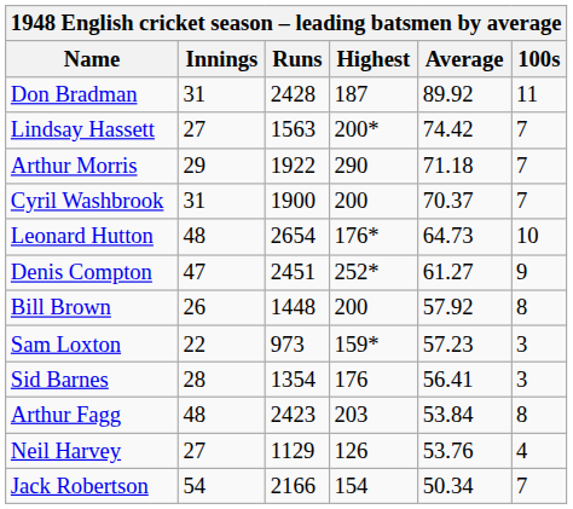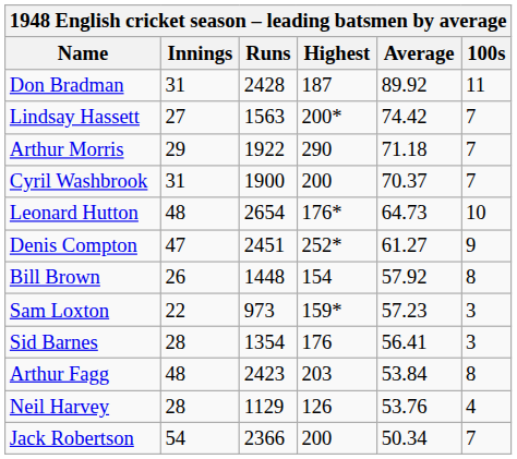 <table class="wikitable">
 <tr>
 <th bgcolor="#efefef" colspan="7">1948 English cricket season – leading batsmen by average</th>
 </tr>
 <tr bgcolor="#efefef">
 <th>Name</th>
 <th>Innings</th>
 <th>Runs</th>
 <th>Highest</th>
 <th>Average</th>
 <th>100s</th>
 </tr>
 <tr>
 <td><a href='#'>Don Bradman</a></td>
 <td>31</td>
 <td>2428</td>
 <td>187</td>
 <td>89.92</td>
 <td>11</td>
 </tr>
 <tr>
 <td><a href='#'>Lindsay Hassett</a></td>
 <td>27</td>
 <td>1563</td>
 <td>200*</td>
 <td>74.42</td>
 <td>7</td>
 </tr>
 <tr>
 <td><a href='#'>Arthur Morris</a></td>
 <td>29</td>
 <td>1922</td>
 <td>290</td>
 <td>71.18</td>
 <td>7</td>
 </tr>
 <tr>
 <td><a href='#'>Cyril Washbrook</a></td>
 <td>31</td>
 <td>1900</td>
 <td>200</td>
 <td>70.37</td>
 <td>7</td>
 </tr>
 <tr>
 <td><a href='#'>Leonard Hutton</a></td>
 <td>48</td>
 <td>2654</td>
 <td>176*</td>
 <td>64.73</td>
 <td>10</td>
 </tr>
 <tr>
 <td><a href='#'>Denis Compton</a></td>
 <td>47</td>
 <td>2451</td>
 <td>252*</td>
 <td>61.27</td>
 <td>9</td>
 </tr>
 <tr>
 <td><a href='#'>Bill Brown</a></td>
 <td>26</td>
 <td>1448</td>
-<td>200</td>
+<td>154</td>
 <td>57.92</td>
 <td>8</td>
 </tr>
 <tr>
 <td><a href='#'>Sam Loxton</a></td>
 <td>22</td>
 <td>973</td>
 <td>159*</td>
 <td>57.23</td>
 <td>3</td>
 </tr>
 <tr>
 <td><a href='#'>Sid Barnes</a></td>
 <td>28</td>
 <td>1354</td>
 <td>176</td>
 <td>56.41</td>
 <td>3</td>
 </tr>
 <tr>
 <td><a href='#'>Arthur Fagg</a></td>
 <td>48</td>
 <td>2423</td>
 <td>203</td>
 <td>53.84</td>
 <td>8</td>
 </tr>
 <tr>
 <td><a href='#'>Neil Harvey</a></td>
-<td>27</td>
+<td>28</td>
 <td>1129</td>
 <td>126</td>
 <td>53.76</td>
 <td>4</td>
 </tr>
 <tr>
 <td><a href='#'>Jack Robertson</a></td>
 <td>54</td>
-<td>2166</td>
-<td>154</td>
+<td>2366</td>
+<td>200</td>
 <td>50.34</td>
 <td>7</td>
 </tr>
 </table>
